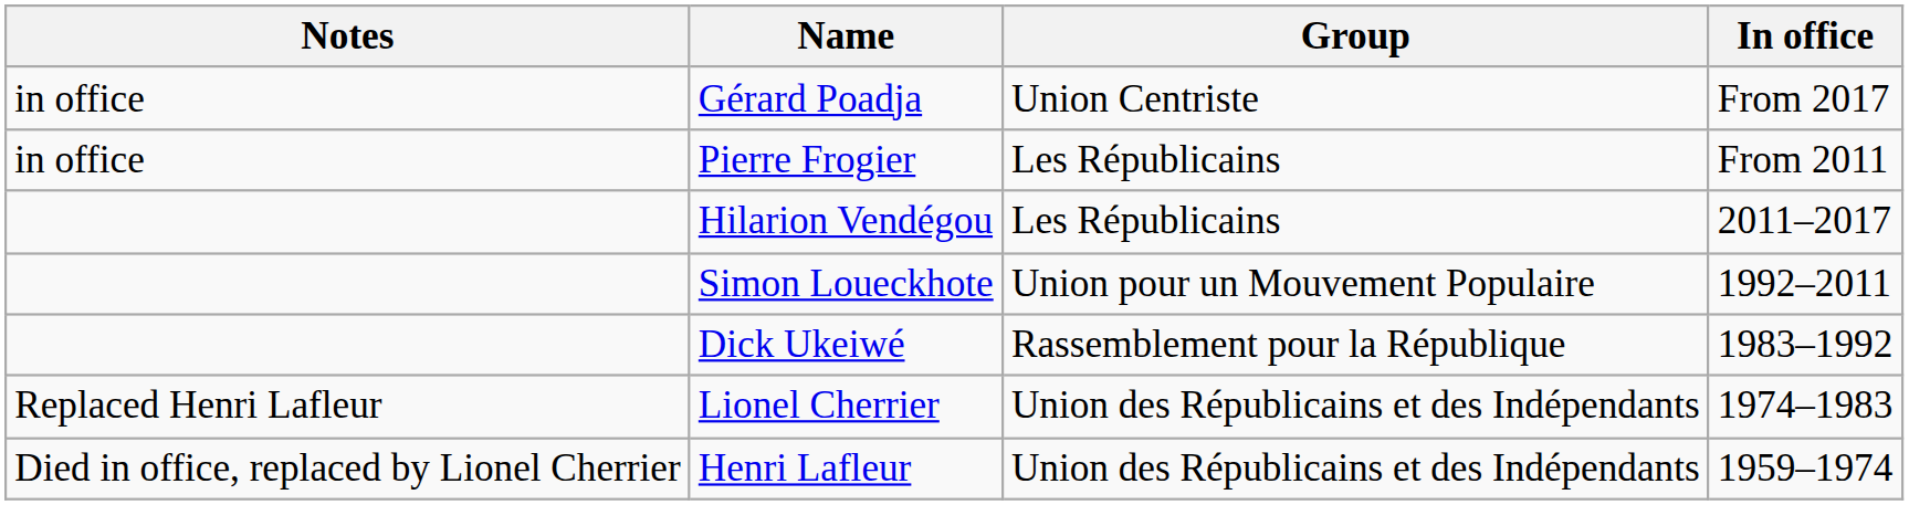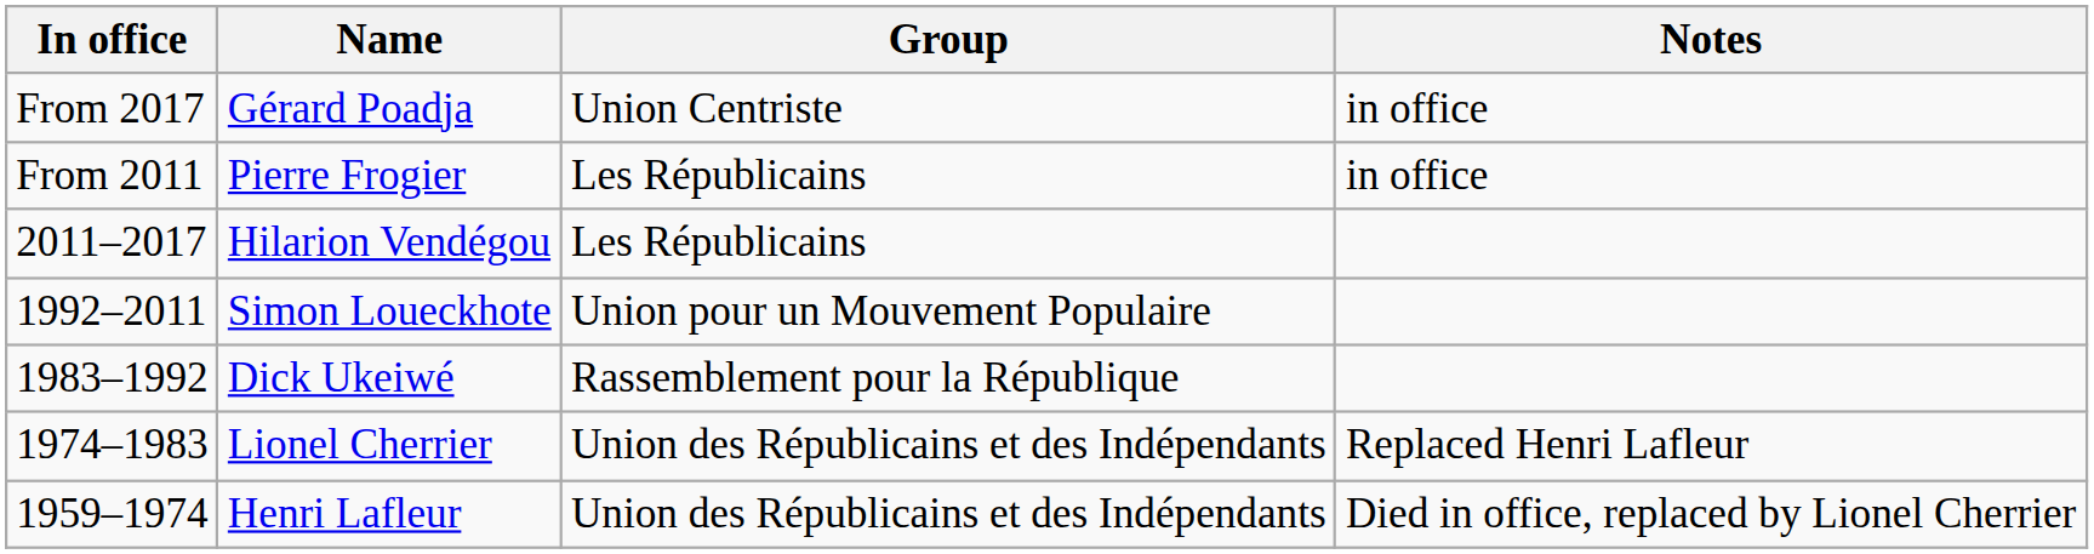 <table class="wikitable sortable">
 <tr>
-<th>Notes</th>
+<th>In office</th>
 <th>Name</th>
 <th>Group</th>
-<th>In office</th>
+<th>Notes</th>
 </tr>
 <tr>
-<td>in office</td>
+<td>From 2017</td>
 <td><a href='#'>Gérard Poadja</a></td>
 <td>Union Centriste</td>
-<td>From 2017</td>
+<td>in office</td>
 </tr>
 <tr>
-<td>in office</td>
+<td>From 2011</td>
 <td><a href='#'>Pierre Frogier</a></td>
 <td>Les Républicains</td>
-<td>From 2011</td>
+<td>in office</td>
 </tr>
 <tr>
-<td></td>
+<td>2011–2017</td>
 <td><a href='#'>Hilarion Vendégou</a></td>
 <td>Les Républicains</td>
-<td>2011–2017</td>
+<td></td>
 </tr>
 <tr>
-<td></td>
+<td>1992–2011</td>
 <td><a href='#'>Simon Loueckhote</a></td>
 <td>Union pour un Mouvement Populaire</td>
-<td>1992–2011</td>
+<td></td>
 </tr>
 <tr>
-<td></td>
+<td>1983–1992</td>
 <td><a href='#'>Dick Ukeiwé</a></td>
 <td>Rassemblement pour la République</td>
-<td>1983–1992</td>
+<td></td>
 </tr>
 <tr>
-<td>Replaced Henri Lafleur</td>
+<td>1974–1983</td>
 <td><a href='#'>Lionel Cherrier</a></td>
 <td>Union des Républicains et des Indépendants</td>
-<td>1974–1983</td>
+<td>Replaced Henri Lafleur</td>
 </tr>
 <tr>
-<td>Died in office, replaced by Lionel Cherrier</td>
+<td>1959–1974</td>
 <td><a href='#'>Henri Lafleur</a></td>
 <td>Union des Républicains et des Indépendants</td>
-<td>1959–1974</td>
+<td>Died in office, replaced by Lionel Cherrier</td>
 </tr>
 </table>
